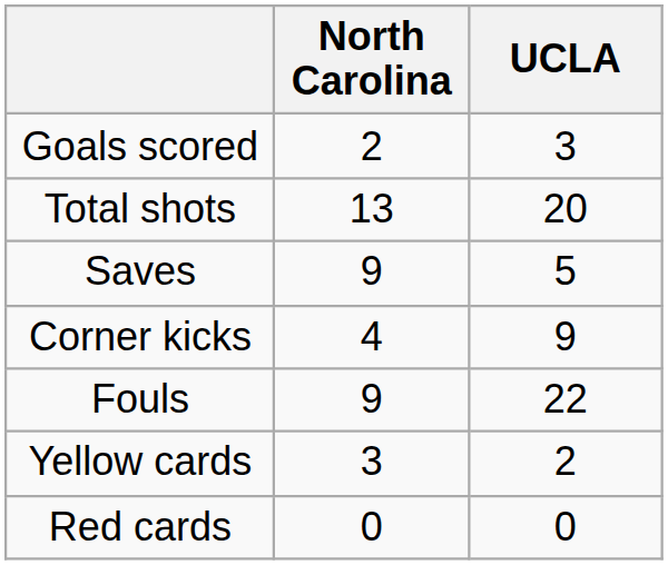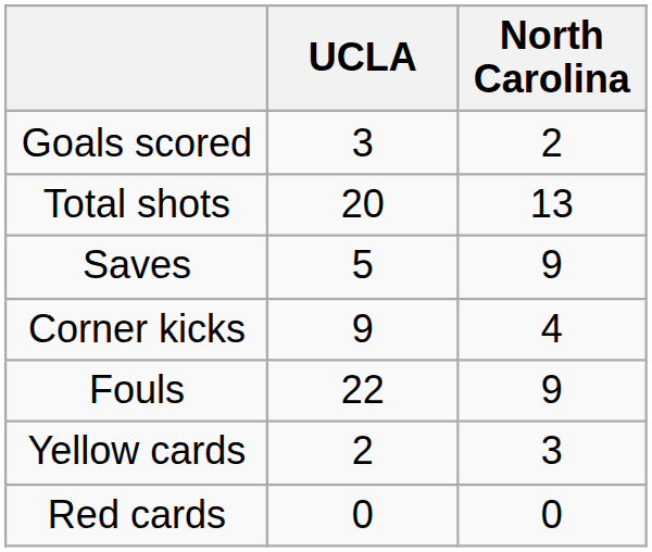 <table class="wikitable plainrowheaders" style="text-align: center">
 <tr>
 <th scope="col" style="width:100px"></th>
+<th scope="col" style="width:70px">UCLA</th>
 <th scope="col" style="width:70px">North<br>Carolina</th>
-<th scope="col" style="width:70px">UCLA</th>
 </tr>
 <tr>
 <td scope=row>Goals scored</td>
+<td>3</td>
 <td>2</td>
-<td>3</td>
 </tr>
 <tr>
 <td scope=row>Total shots</td>
+<td>20</td>
 <td>13</td>
-<td>20</td>
 </tr>
 <tr>
 <td scope=row>Saves</td>
+<td>5</td>
 <td>9</td>
-<td>5</td>
 </tr>
 <tr>
 <td scope=row>Corner kicks</td>
+<td>9</td>
 <td>4</td>
+</tr>
+<tr>
+<td scope=row>Fouls</td>
+<td>22</td>
 <td>9</td>
 </tr>
 <tr>
-<td scope=row>Fouls</td>
-<td>9</td>
-<td>22</td>
-</tr>
-<tr>
 <td scope=row>Yellow cards</td>
+<td>2</td>
 <td>3</td>
-<td>2</td>
 </tr>
 <tr>
 <td scope=row>Red cards</td>
 <td>0</td>
 <td>0</td>
 </tr>
 </table>
